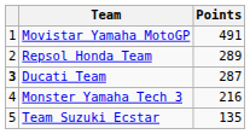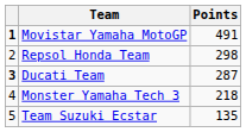 <table class="wikitable" style="font-size: 95%;">
 <tr>
 <th></th>
 <th>Team</th>
 <th>Points</th>
 </tr>
 <tr>
-<td align=center>1</td>
+<td align=center><strong>1</strong></td>
 <td> <a href='#'>Movistar Yamaha MotoGP</a></td>
 <td align=right>491</td>
 </tr>
 <tr>
 <td align=center>2</td>
 <td> <a href='#'>Repsol Honda Team</a></td>
-<td align=right>289</td>
+<td align=right>298</td>
 </tr>
 <tr>
 <td align=center><strong>3</strong></td>
 <td> <a href='#'>Ducati Team</a></td>
 <td align=right>287</td>
 </tr>
 <tr>
 <td align=center>4</td>
 <td> <a href='#'>Monster Yamaha Tech 3</a></td>
-<td align=right>216</td>
+<td align=right>218</td>
 </tr>
 <tr>
 <td align=center>5</td>
 <td> <a href='#'>Team Suzuki Ecstar</a></td>
 <td align=right>135</td>
 </tr>
 </table>
